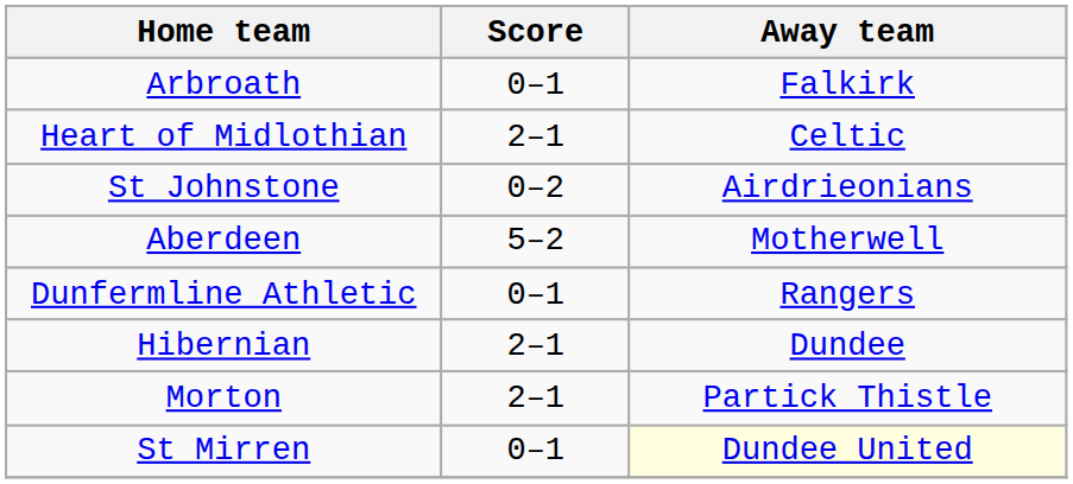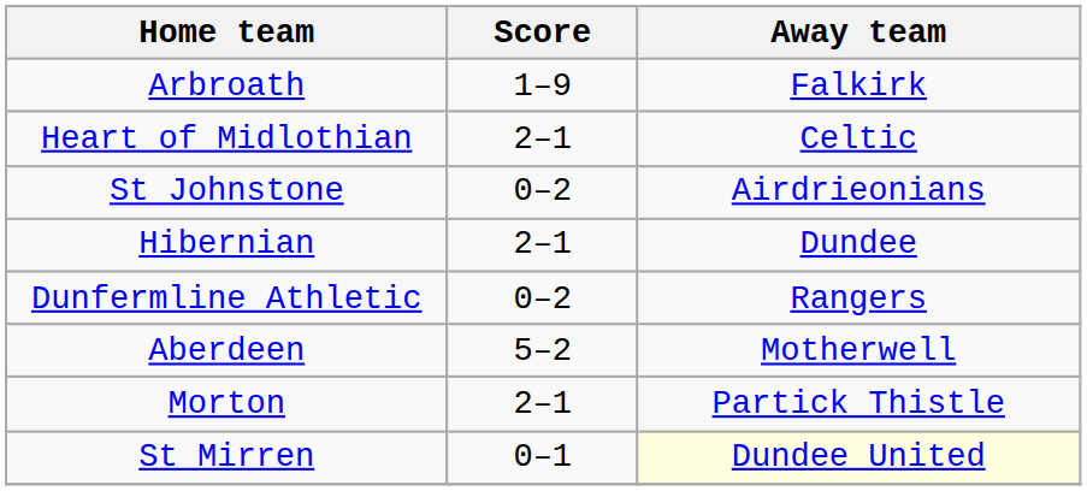 <table class="wikitable" style="text-align: center">
 <tr>
 <th width=170>Home team</th>
 <th width=70>Score</th>
 <th width=170>Away team</th>
 </tr>
 <tr>
 <td><a href='#'>Arbroath</a></td>
-<td>0–1</td>
+<td>1–9</td>
 <td><a href='#'>Falkirk</a></td>
 </tr>
 <tr>
 <td><a href='#'>Heart of Midlothian</a></td>
 <td>2–1</td>
 <td><a href='#'>Celtic</a></td>
 </tr>
 <tr>
 <td><a href='#'>St Johnstone</a></td>
 <td>0–2</td>
 <td><a href='#'>Airdrieonians</a></td>
 </tr>
 <tr>
+<td><a href='#'>Hibernian</a></td>
+<td>2–1</td>
+<td><a href='#'>Dundee</a></td>
+</tr>
+<tr>
+<td><a href='#'>Dunfermline Athletic</a></td>
+<td>0–2</td>
+<td><a href='#'>Rangers</a></td>
+</tr>
+<tr>
 <td><a href='#'>Aberdeen</a></td>
 <td>5–2</td>
 <td><a href='#'>Motherwell</a></td>
-</tr>
-<tr>
-<td><a href='#'>Dunfermline Athletic</a></td>
-<td>0–1</td>
-<td><a href='#'>Rangers</a></td>
-</tr>
-<tr>
-<td><a href='#'>Hibernian</a></td>
-<td>2–1</td>
-<td><a href='#'>Dundee</a></td>
 </tr>
 <tr>
 <td><a href='#'>Morton</a></td>
 <td>2–1</td>
 <td><a href='#'>Partick Thistle</a></td>
 </tr>
 <tr>
 <td><a href='#'>St Mirren</a></td>
 <td>0–1</td>
 <td style="background: lightyellow;"><a href='#'>Dundee United</a></td>
 </tr>
 <tr>
 </tr>
 </table>
